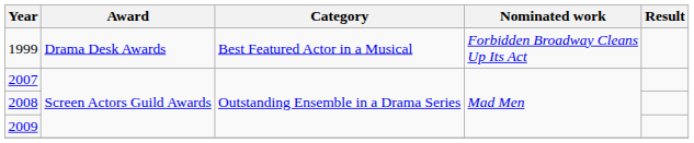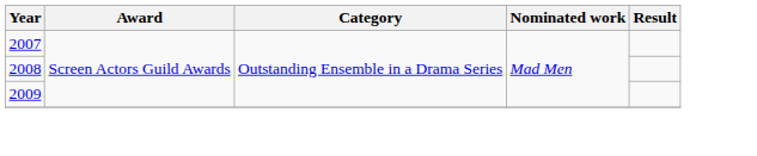 <table class="wikitable">
 <tr>
 <th>Year</th>
 <th>Award</th>
 <th>Category</th>
 <th>Nominated work</th>
 <th>Result</th>
-</tr>
-<tr>
-<td>1999</td>
-<td><a href='#'>Drama Desk Awards</a></td>
-<td><a href='#'>Best Featured Actor in a Musical</a></td>
-<td><em><a href='#'>Forbidden Broadway Cleans <br> Up Its Act</a></em></td>
-<td></td>
 </tr>
 <tr>
 <td><a href='#'>2007</a></td>
 <td rowspan=3><a href='#'>Screen Actors Guild Awards</a></td>
 <td rowspan=3><a href='#'>Outstanding Ensemble in a Drama Series</a></td>
 <td rowspan=3><em><a href='#'>Mad Men</a></em></td>
 <td></td>
 </tr>
 <tr>
 <td><a href='#'>2008</a></td>
 <td></td>
 </tr>
 <tr>
 <td><a href='#'>2009</a></td>
 <td></td>
 </tr>
 <tr>
 </tr>
 </table>
